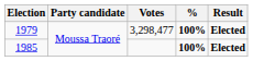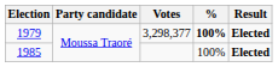 <table class=wikitable style=text-align:center>
 <tr>
 <th><strong>Election</strong></th>
 <th>Party candidate</th>
 <th><strong>Votes</strong></th>
 <th><strong>%</strong></th>
 <th><strong>Result</strong></th>
 </tr>
 <tr>
 <td><a href='#'>1979</a></td>
 <td rowspan="2"><a href='#'>Moussa Traoré</a></td>
-<td>3,298,477</td>
+<td>3,298,377</td>
 <td><strong>100%</strong></td>
 <td><strong>Elected</strong> </td>
 </tr>
 <tr>
 <td><a href='#'>1985</a></td>
 <td></td>
-<td><strong>100%</strong></td>
+<td>100%</td>
 <td><strong>Elected</strong> </td>
 </tr>
 </table>
